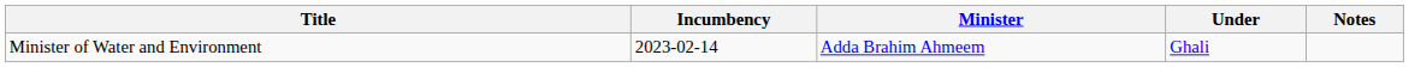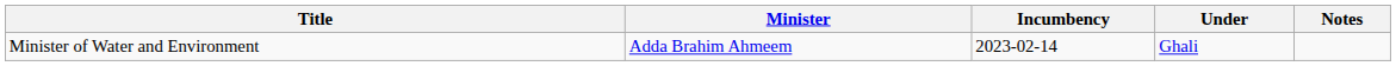 <table class="wikitable" style="width:100%;">
 <tr>
 <th>Title</th>
+<th style="width:25%;"><a href='#'>Minister</a></th>
 <th style="width:160px;">Incumbency</th>
-<th style="width:25%;"><a href='#'>Minister</a></th>
 <th style="width:10%;">Under</th>
 <th style="width:7%;">Notes</th>
 </tr>
 <tr>
 <td>Minister of Water and Environment</td>
+<td><a href='#'>Adda Brahim Ahmeem</a></td>
 <td>2023-02-14</td>
-<td><a href='#'>Adda Brahim Ahmeem</a></td>
 <td><a href='#'>Ghali</a></td>
 <td></td>
 </tr>
 </table>
